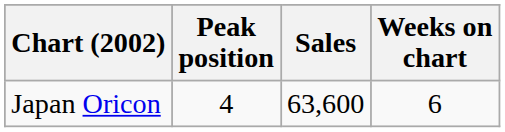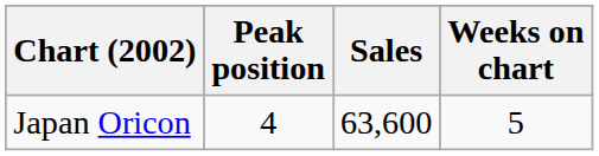 <table class="wikitable">
 <tr>
 <th>Chart (2002)</th>
 <th>Peak<br>position</th>
 <th>Sales</th>
 <th>Weeks on<br>chart</th>
 </tr>
 <tr>
 <td>Japan <a href='#'>Oricon</a></td>
 <td align="center">4</td>
 <td align="center">63,600</td>
-<td align="center">6</td>
+<td align="center">5</td>
 </tr>
 </table>
